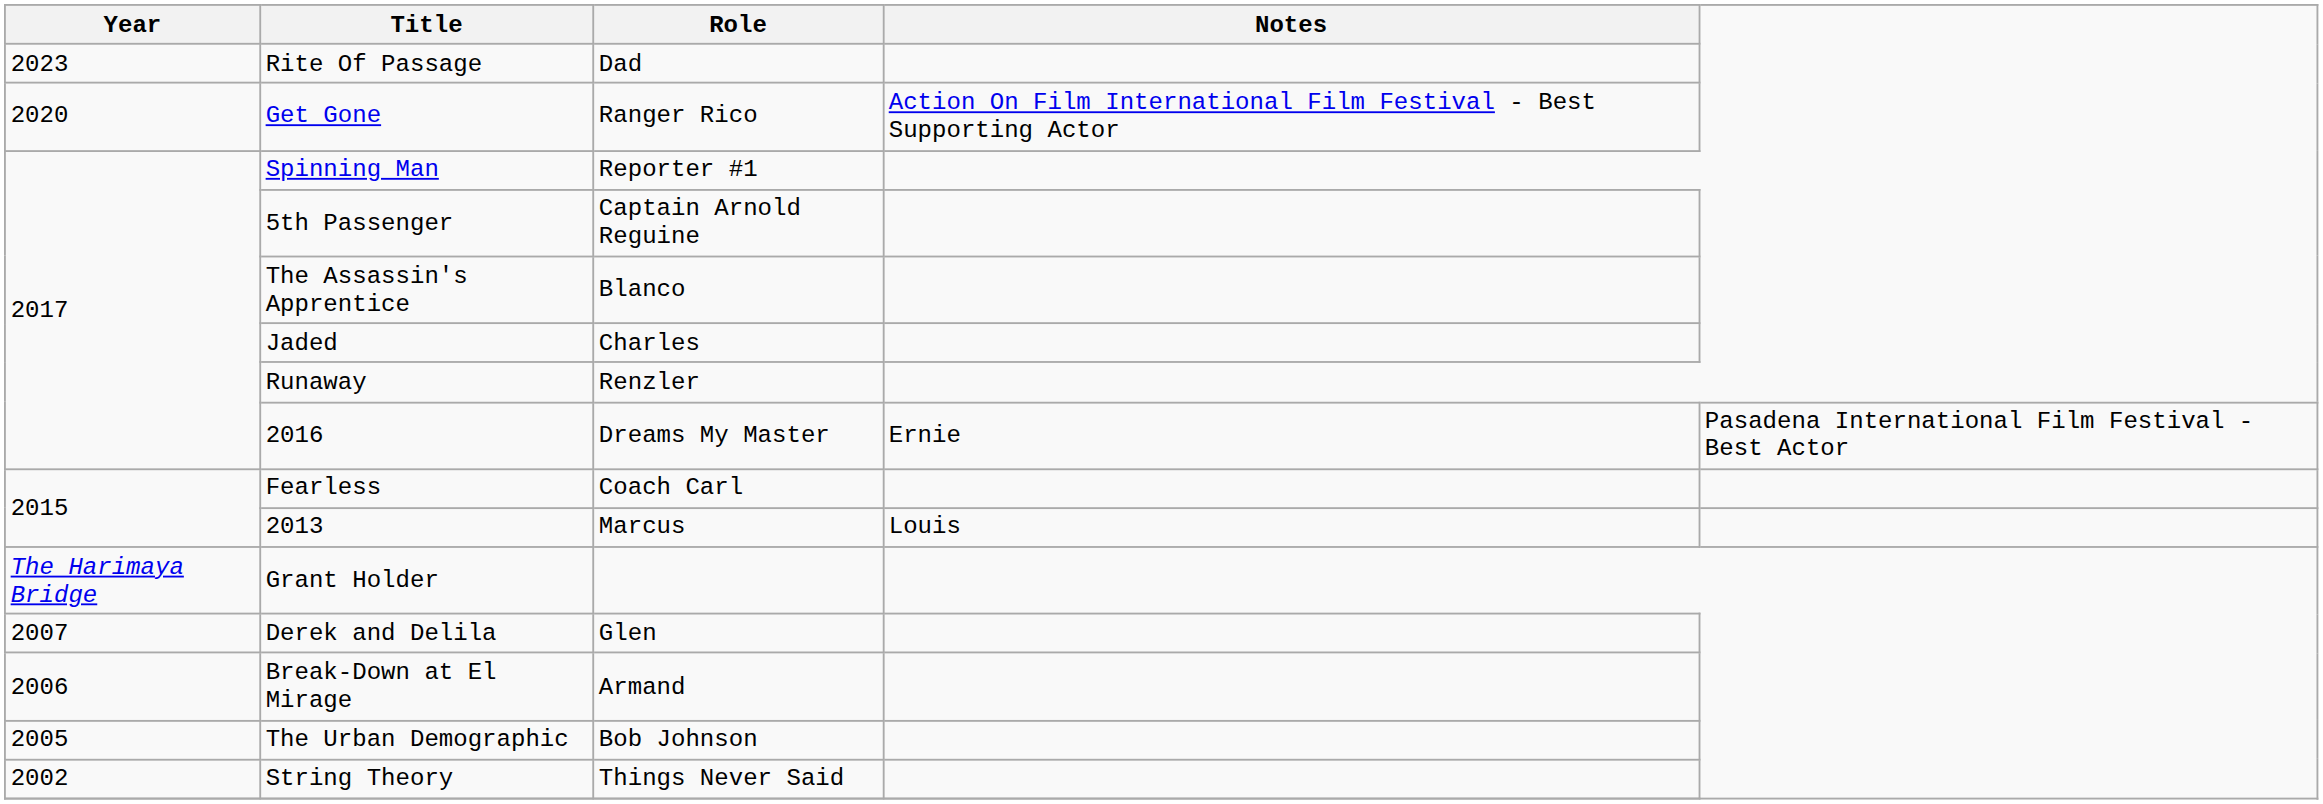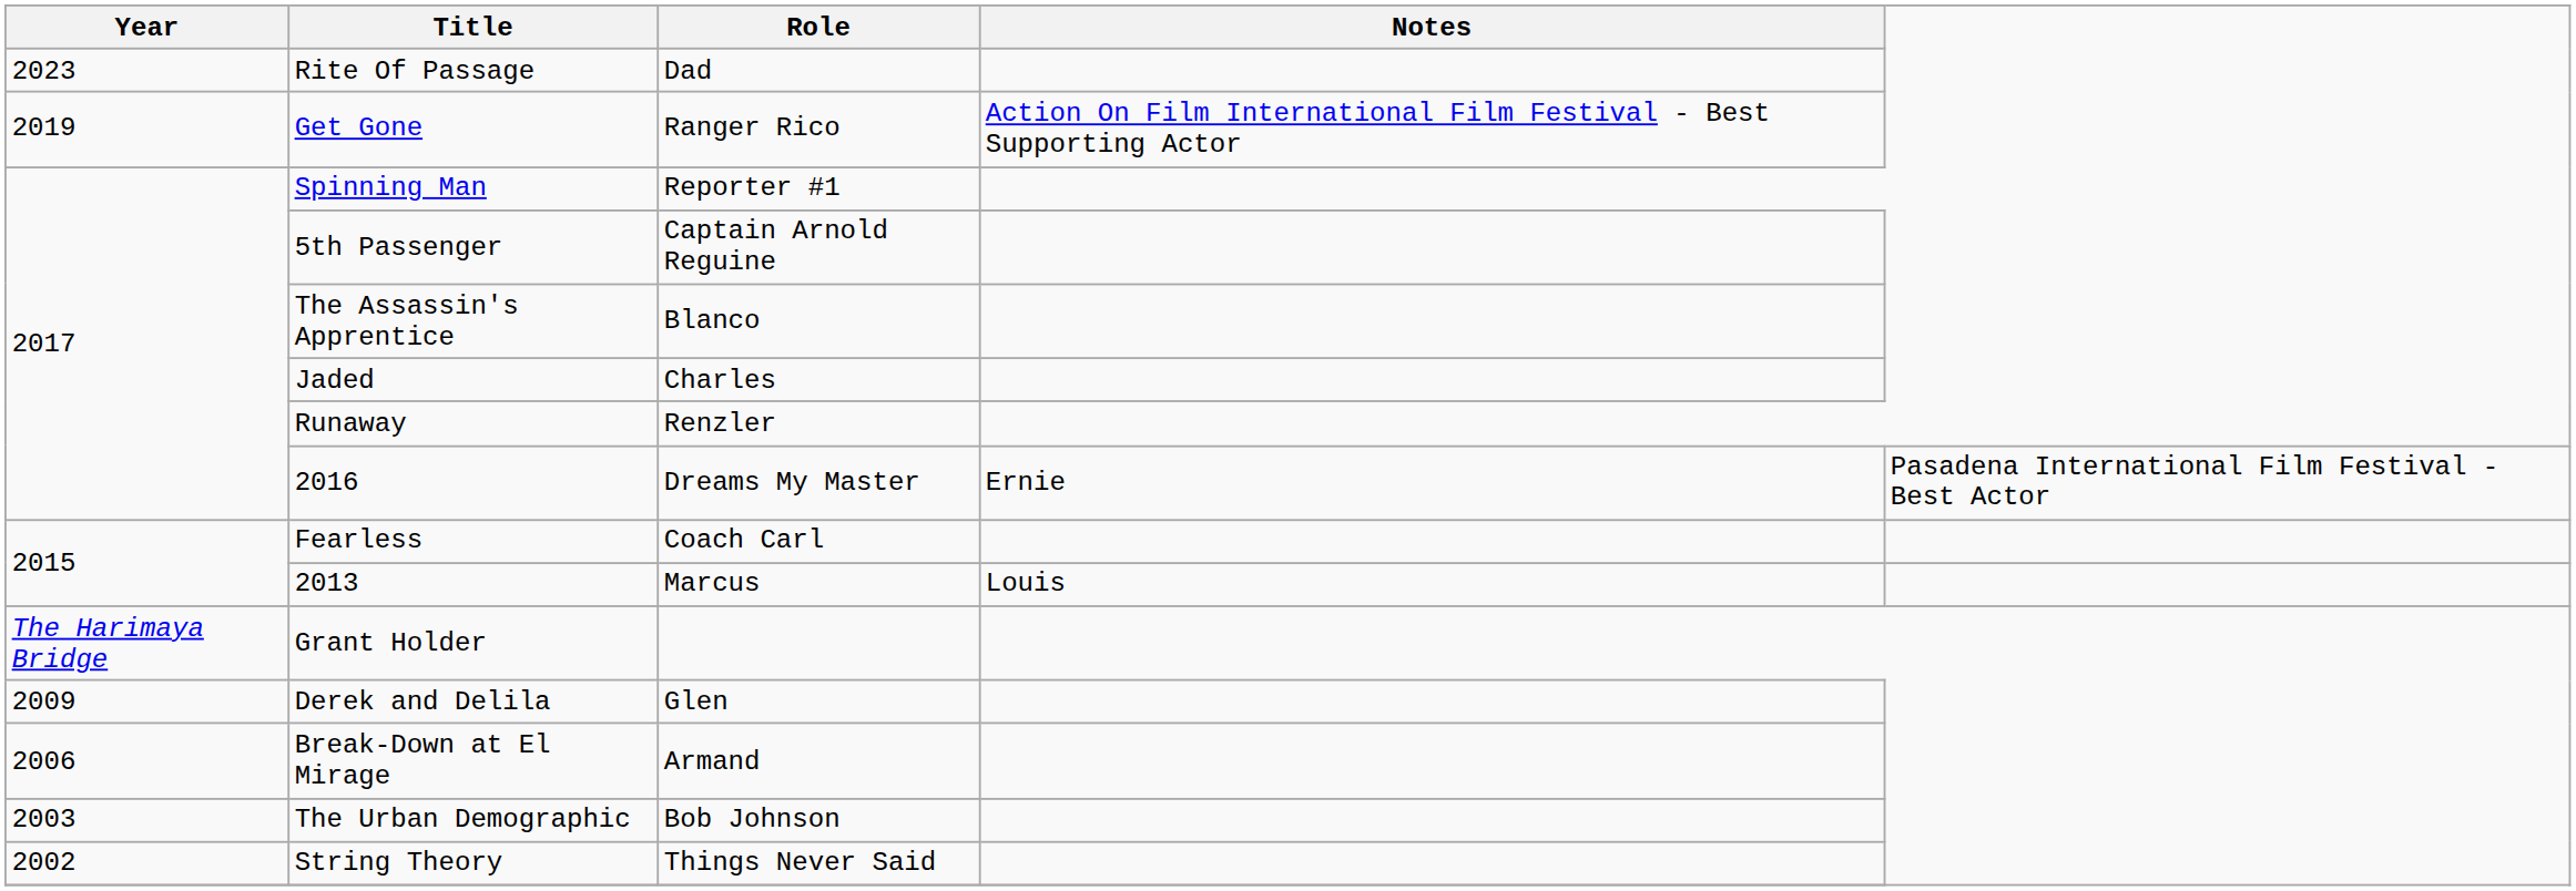 <table class="wikitable sortable">
 <tr>
 <th>Year</th>
 <th>Title</th>
 <th>Role</th>
 <th class="unsortable">Notes</th>
 </tr>
 <tr>
 <td>2023</td>
 <td>Rite Of Passage</td>
 <td>Dad</td>
 <td></td>
 </tr>
 <tr>
-<td>2020</td>
+<td>2019</td>
 <td><a href='#'>Get Gone</a></td>
 <td>Ranger Rico</td>
 <td><a href='#'>Action On Film International Film Festival</a> - Best Supporting Actor</td>
 </tr>
 <tr>
 <td rowspan=6>2017</td>
 <td><a href='#'>Spinning Man</a></td>
 <td>Reporter #1</td>
 </tr>
 <tr>
 <td>5th Passenger</td>
 <td>Captain Arnold Reguine</td>
 <td></td>
 </tr>
 <tr>
 <td>The Assassin's Apprentice</td>
 <td>Blanco</td>
 <td></td>
 </tr>
 <tr>
 <td>Jaded</td>
 <td>Charles</td>
 <td></td>
 </tr>
 <tr>
 <td>Runaway</td>
 <td>Renzler</td>
 </tr>
 <tr>
 <td>2016</td>
 <td>Dreams My Master</td>
 <td>Ernie</td>
 <td>Pasadena International Film Festival - Best Actor</td>
 </tr>
 <tr>
 <td rowspan=2>2015</td>
 <td>Fearless</td>
 <td>Coach Carl</td>
 <td></td>
 </tr>
 <tr>
 <td>2013</td>
 <td>Marcus</td>
 <td>Louis</td>
 <td></td>
 </tr>
 <tr>
 <td><em><a href='#'>The Harimaya Bridge</a></em></td>
 <td>Grant Holder</td>
 <td></td>
 </tr>
 <tr>
-<td>2007</td>
+<td>2009</td>
 <td>Derek and Delila</td>
 <td>Glen</td>
 <td></td>
 </tr>
 <tr>
 <td>2006</td>
 <td>Break-Down at El Mirage</td>
 <td>Armand</td>
 <td></td>
 </tr>
 <tr>
-<td>2005</td>
+<td>2003</td>
 <td>The Urban Demographic</td>
 <td>Bob Johnson</td>
 <td></td>
 </tr>
 <tr>
 <td>2002</td>
 <td>String Theory</td>
 <td>Things Never Said</td>
 <td></td>
 </tr>
 <tr>
 </tr>
 </table>
